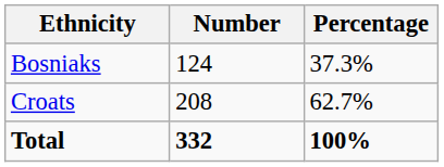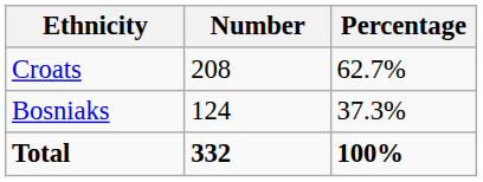 <table class="wikitable">
 <tr>
 <th width="100px">Ethnicity</th>
 <th width="80px">Number</th>
 <th width="80px">Percentage</th>
 </tr>
 <tr>
+<td><a href='#'>Croats</a></td>
+<td>208</td>
+<td>62.7%</td>
+</tr>
+<tr>
 <td><a href='#'>Bosniaks</a></td>
 <td>124</td>
 <td>37.3%</td>
-</tr>
-<tr>
-<td><a href='#'>Croats</a></td>
-<td>208</td>
-<td>62.7%</td>
 </tr>
 <tr>
 <td><strong>Total</strong></td>
 <td><strong>332</strong></td>
 <td><strong>100%</strong></td>
 </tr>
 </table>
